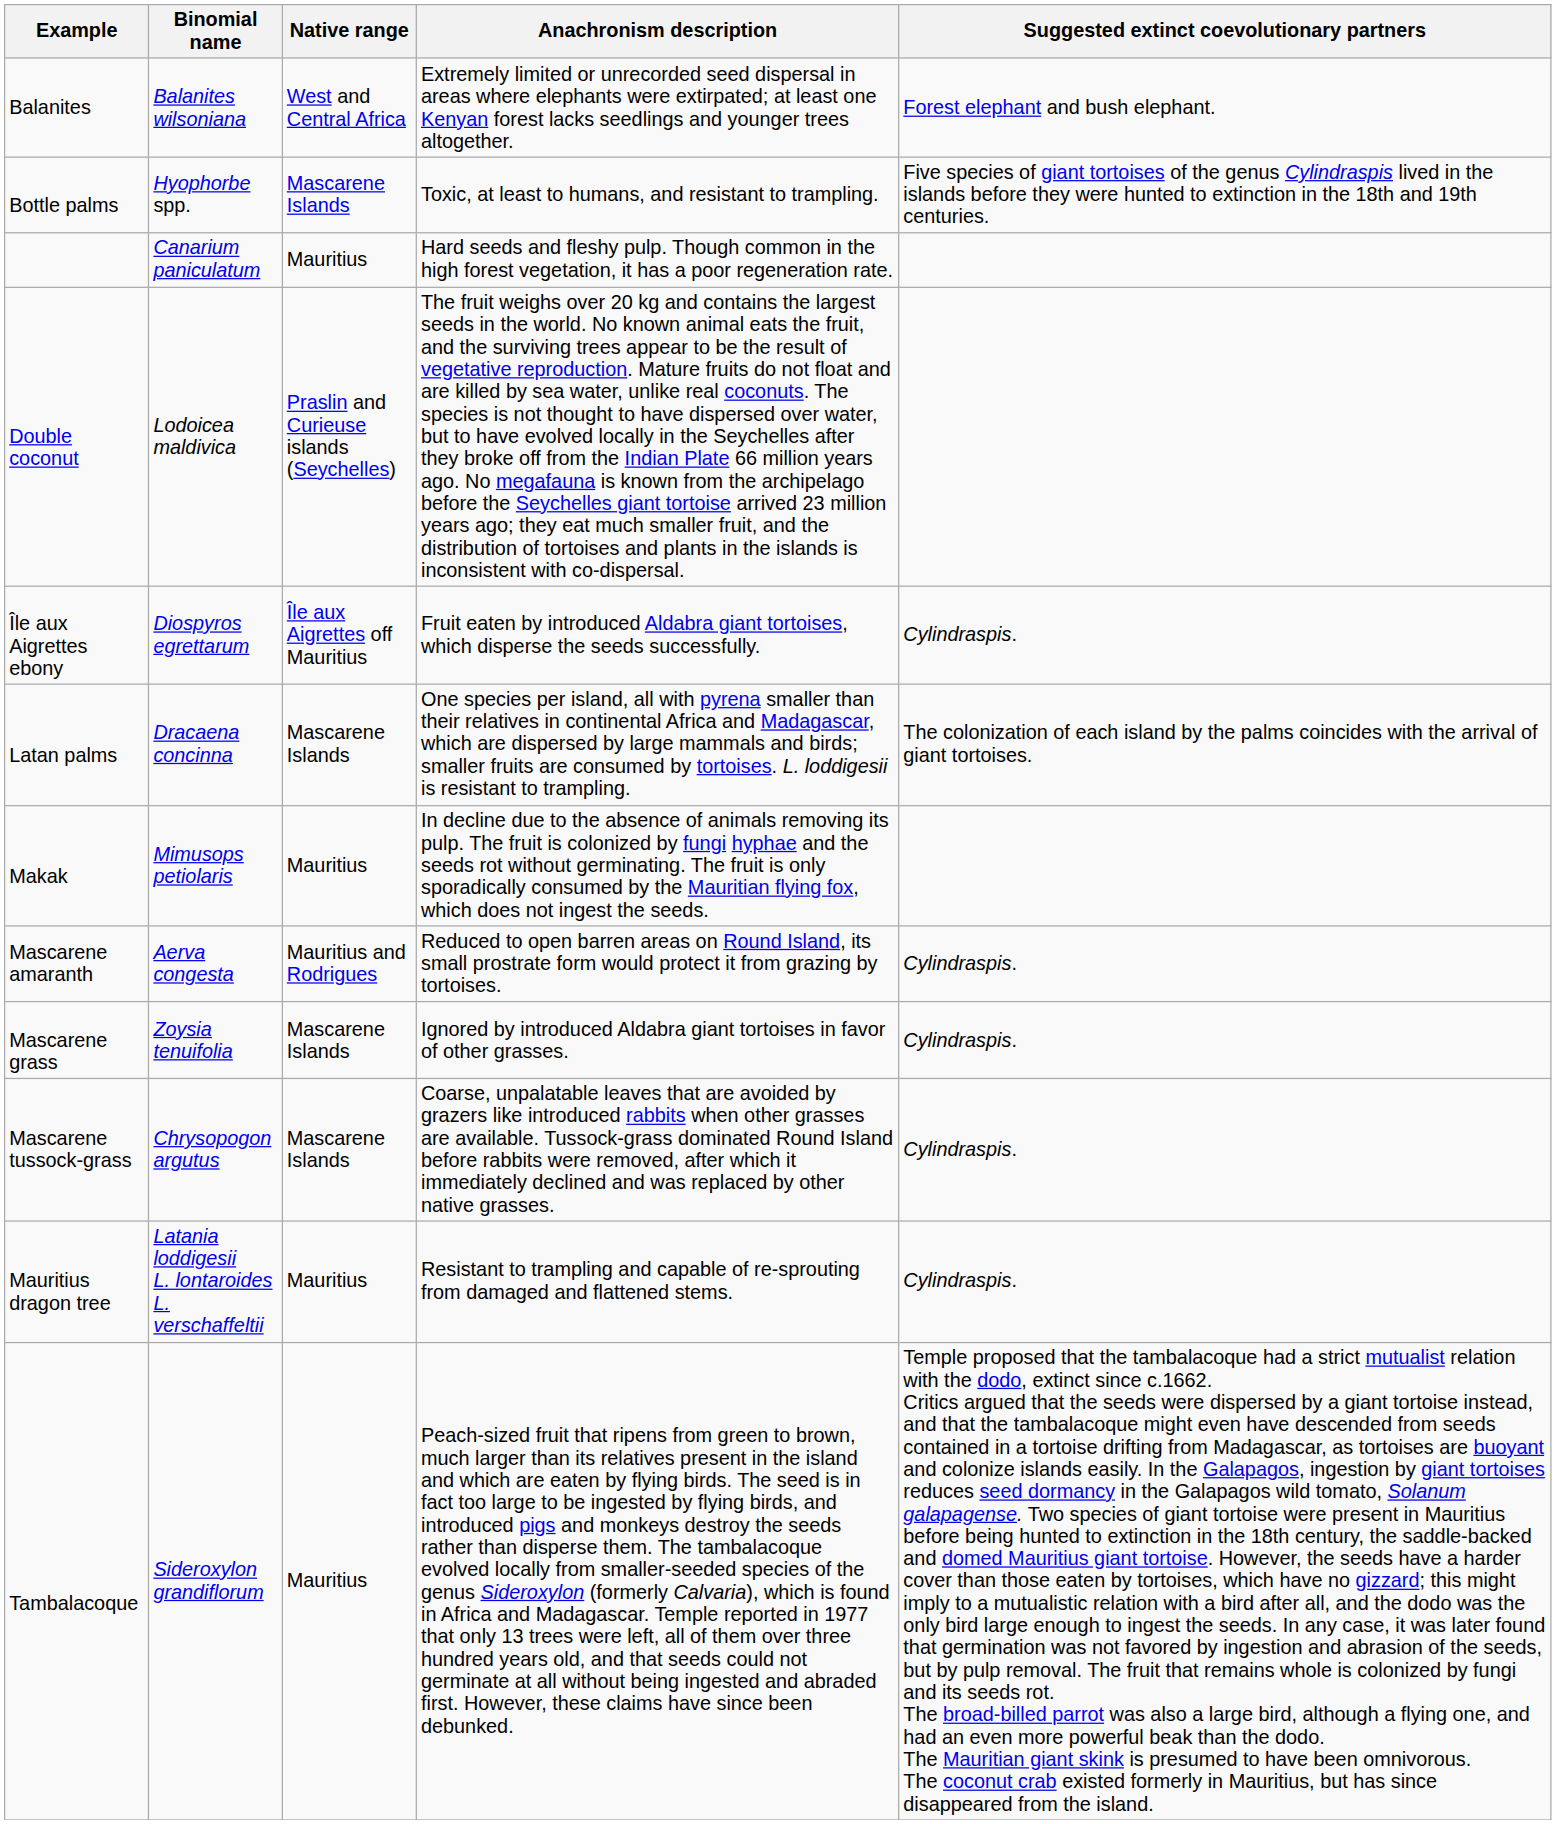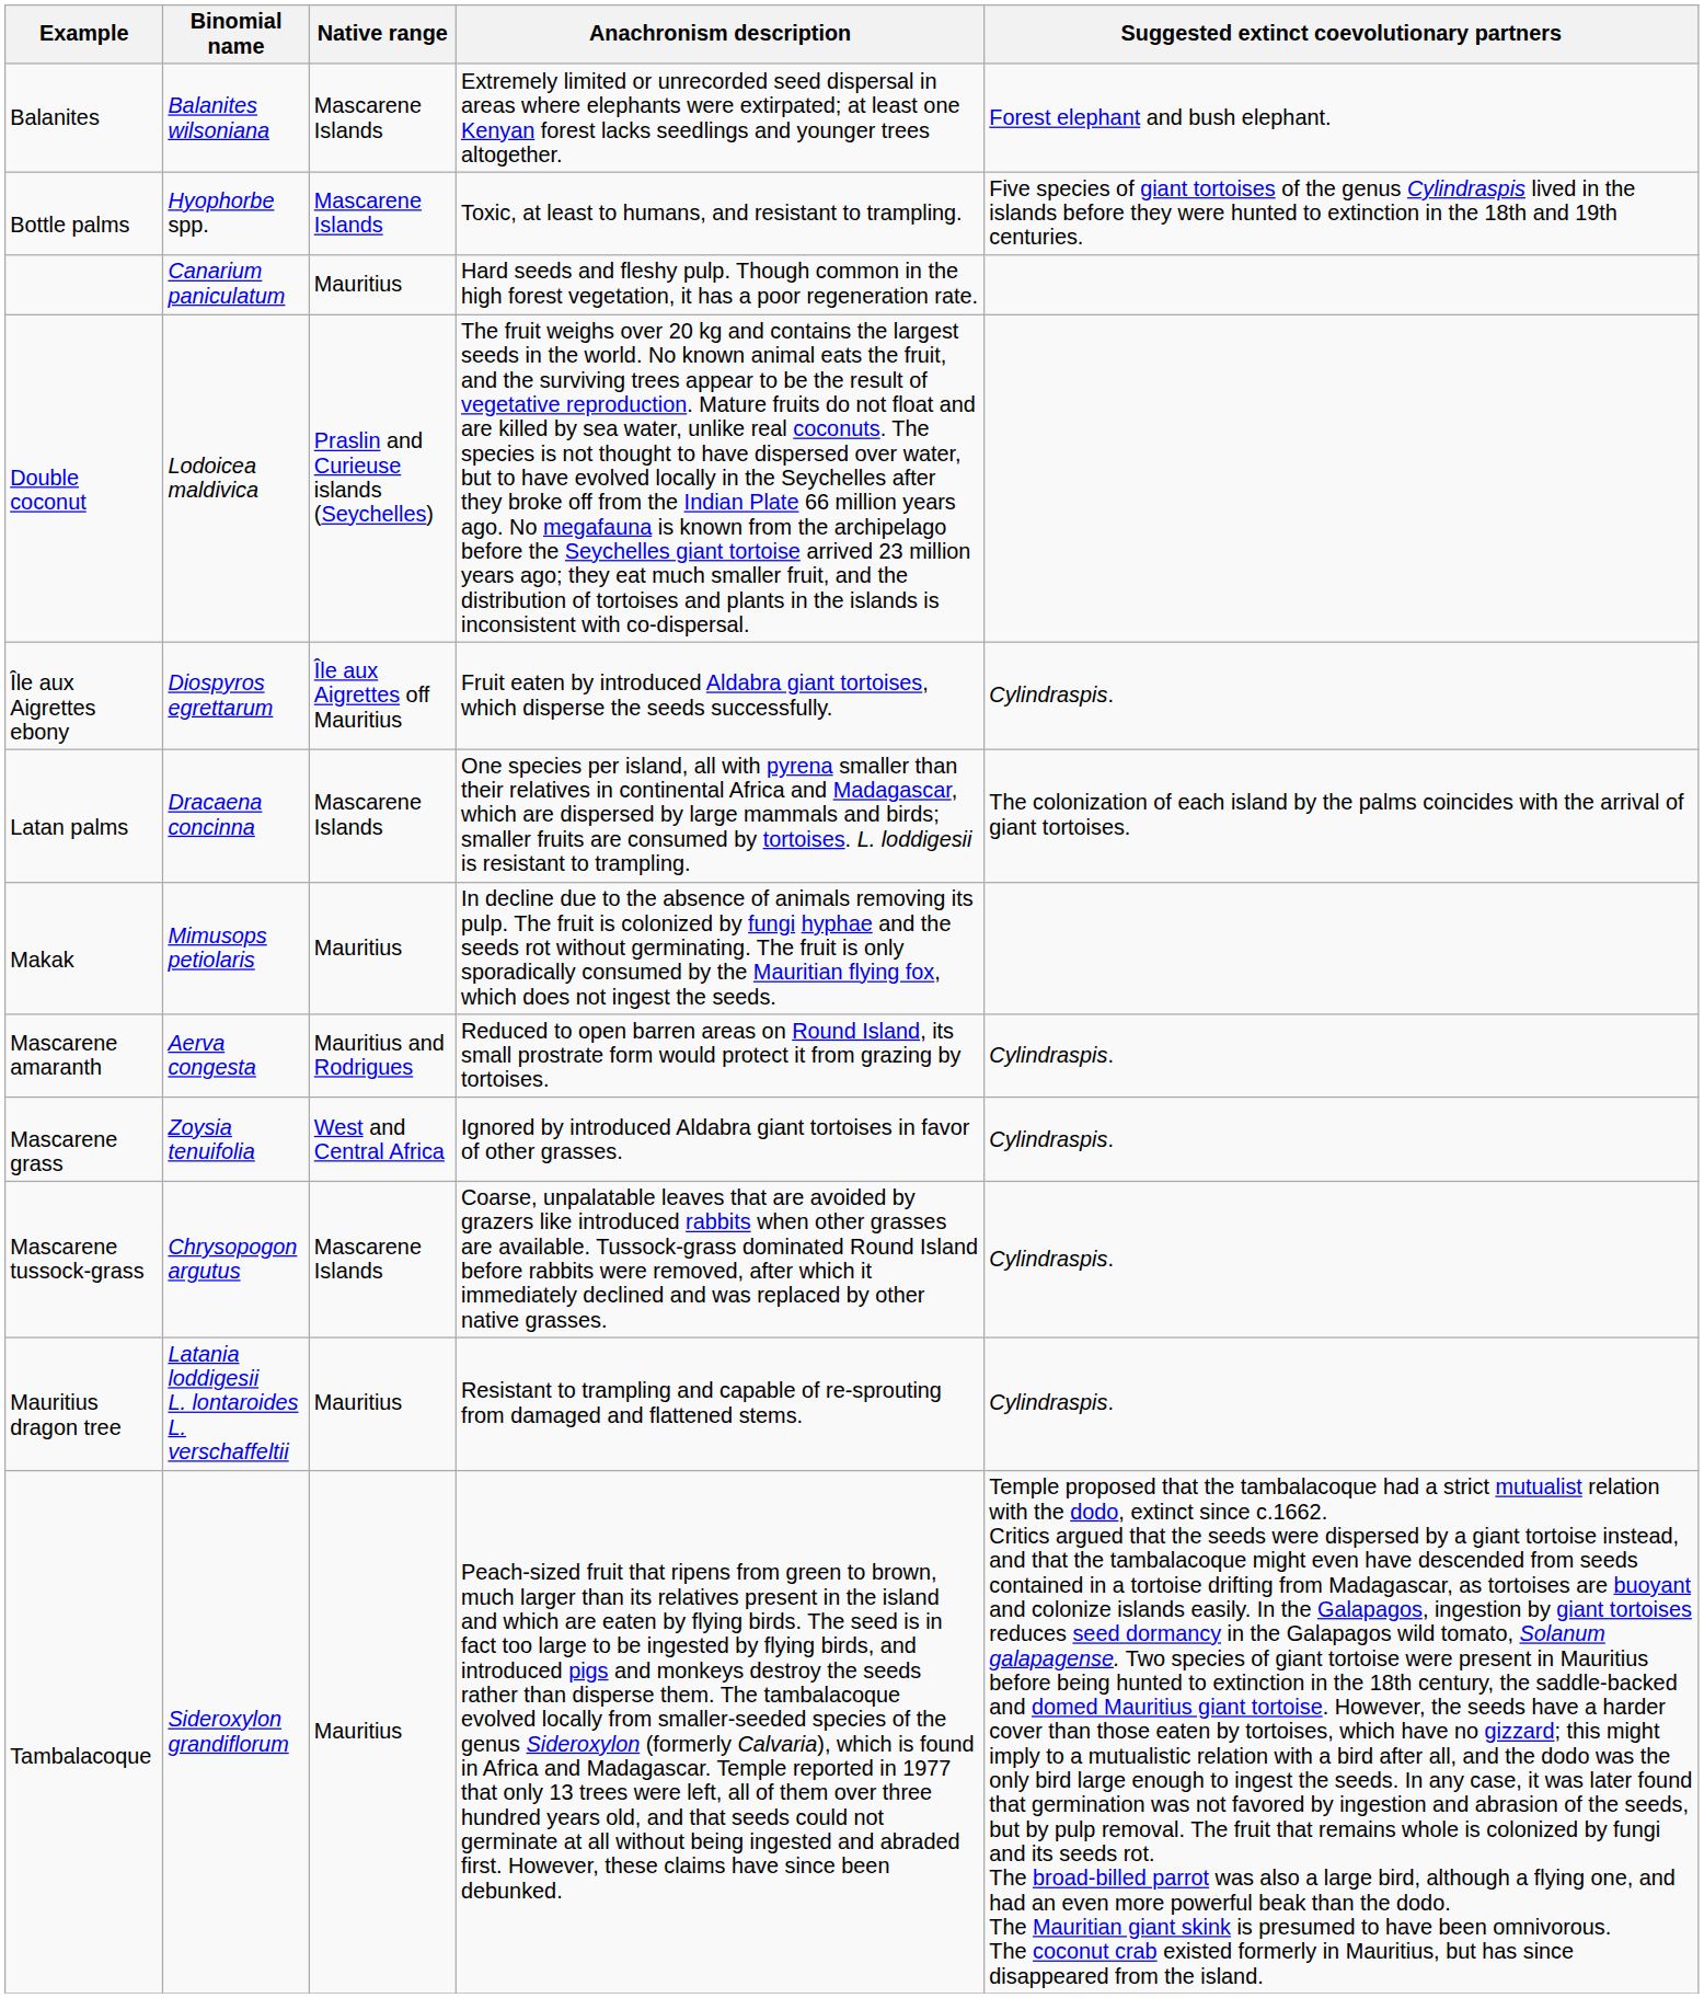 <table class=wikitable>
 <tr>
 <th>Example</th>
 <th>Binomial name</th>
 <th>Native range</th>
 <th>Anachronism description</th>
 <th>Suggested extinct coevolutionary partners</th>
 </tr>
 <tr>
 <td>Balanites</td>
 <td><em><a href='#'>Balanites wilsoniana</a></em></td>
-<td><a href='#'>West</a> and <a href='#'>Central Africa</a></td>
+<td>Mascarene Islands</td>
 <td>Extremely limited or unrecorded seed dispersal in areas where elephants were extirpated; at least one <a href='#'>Kenyan</a> forest lacks seedlings and younger trees altogether.</td>
 <td><a href='#'>Forest elephant</a> and bush elephant.</td>
 </tr>
 <tr>
 <td><br>Bottle palms</td>
 <td><em><a href='#'>Hyophorbe</a></em> spp.</td>
 <td><a href='#'>Mascarene Islands</a></td>
 <td>Toxic, at least to humans, and resistant to trampling.</td>
 <td>Five species of <a href='#'>giant tortoises</a> of the genus <em><a href='#'>Cylindraspis</a></em> lived in the islands before they were hunted to extinction in the 18th and 19th centuries.</td>
 </tr>
 <tr>
 <td></td>
 <td><em><a href='#'>Canarium paniculatum</a></em></td>
 <td>Mauritius</td>
 <td>Hard seeds and fleshy pulp. Though common in the high forest vegetation, it has a poor regeneration rate.</td>
 <td></td>
 </tr>
 <tr>
 <td><br><a href='#'>Double coconut</a></td>
 <td><em>Lodoicea maldivica</em></td>
 <td><a href='#'>Praslin</a> and <a href='#'>Curieuse</a> islands (<a href='#'>Seychelles</a>)</td>
 <td>The fruit weighs over 20 kg and contains the largest seeds in the world. No known animal eats the fruit, and the surviving trees appear to be the result of <a href='#'>vegetative reproduction</a>. Mature fruits do not float and are killed by sea water, unlike real <a href='#'>coconuts</a>. The species is not thought to have dispersed over water, but to have evolved locally in the Seychelles after they broke off from the <a href='#'>Indian Plate</a> 66 million years ago. No <a href='#'>megafauna</a> is known from the archipelago before the <a href='#'>Seychelles giant tortoise</a> arrived 23 million years ago; they eat much smaller fruit, and the distribution of tortoises and plants in the islands is inconsistent with co-dispersal.</td>
 <td></td>
 </tr>
 <tr>
 <td><br>Île aux Aigrettes ebony</td>
 <td><em><a href='#'>Diospyros egrettarum</a></em></td>
 <td><a href='#'>Île aux Aigrettes</a> off Mauritius</td>
 <td>Fruit eaten by introduced <a href='#'>Aldabra giant tortoises</a>, which disperse the seeds successfully.</td>
 <td><em>Cylindraspis</em>.</td>
 </tr>
 <tr>
 <td><br>Latan palms</td>
 <td><em><a href='#'>Dracaena concinna</a></em></td>
 <td>Mascarene Islands</td>
 <td>One species per island, all with <a href='#'>pyrena</a> smaller than their relatives in continental Africa and <a href='#'>Madagascar</a>, which are dispersed by large mammals and birds; smaller fruits are consumed by <a href='#'>tortoises</a>. <em>L. loddigesii</em> is resistant to trampling.</td>
 <td>The colonization of each island by the palms coincides with the arrival of giant tortoises.</td>
 </tr>
 <tr>
 <td><br>Makak</td>
 <td><em><a href='#'>Mimusops petiolaris</a></em></td>
 <td>Mauritius</td>
 <td>In decline due to the absence of animals removing its pulp. The fruit is colonized by <a href='#'>fungi</a> <a href='#'>hyphae</a> and the seeds rot without germinating. The fruit is only sporadically consumed by the <a href='#'>Mauritian flying fox</a>, which does not ingest the seeds.</td>
 <td></td>
 </tr>
 <tr>
 <td>Mascarene amaranth</td>
 <td><em><a href='#'>Aerva congesta</a></em></td>
 <td>Mauritius and <a href='#'>Rodrigues</a></td>
 <td>Reduced to open barren areas on <a href='#'>Round Island</a>, its small prostrate form would protect it from grazing by tortoises.</td>
 <td><em>Cylindraspis</em>.</td>
 </tr>
 <tr>
 <td><br>Mascarene grass</td>
 <td><em><a href='#'>Zoysia tenuifolia</a></em></td>
-<td>Mascarene Islands</td>
+<td><a href='#'>West</a> and <a href='#'>Central Africa</a></td>
 <td>Ignored by introduced Aldabra giant tortoises in favor of other grasses.</td>
 <td><em>Cylindraspis</em>.</td>
 </tr>
 <tr>
 <td>Mascarene tussock-grass</td>
 <td><em><a href='#'>Chrysopogon argutus</a></em></td>
 <td>Mascarene Islands</td>
 <td>Coarse, unpalatable leaves that are avoided by grazers like introduced <a href='#'>rabbits</a> when other grasses are available. Tussock-grass dominated Round Island before rabbits were removed, after which it immediately declined and was replaced by other native grasses.</td>
 <td><em>Cylindraspis</em>.</td>
 </tr>
 <tr>
 <td><br>Mauritius dragon tree</td>
 <td><em><a href='#'>Latania loddigesii</a></em><br><em><a href='#'>L. lontaroides</a></em><br><em><a href='#'>L. verschaffeltii</a></em></td>
 <td>Mauritius</td>
 <td>Resistant to trampling and capable of re-sprouting from damaged and flattened stems.</td>
 <td><em>Cylindraspis</em>.</td>
 </tr>
 <tr>
 <td><br><br>Tambalacoque</td>
 <td><em><a href='#'>Sideroxylon grandiflorum</a></em></td>
 <td>Mauritius</td>
 <td>Peach-sized fruit that ripens from green to brown, much larger than its relatives present in the island and which are eaten by flying birds. The seed is in fact too large to be ingested by flying birds, and introduced <a href='#'>pigs</a> and monkeys destroy the seeds rather than disperse them. The tambalacoque evolved locally from smaller-seeded species of the genus <em><a href='#'>Sideroxylon</a></em> (formerly <em>Calvaria</em>), which is found in Africa and Madagascar. Temple reported in 1977 that only 13 trees were left, all of them over three hundred years old, and that seeds could not germinate at all without being ingested and abraded first. However, these claims have since been debunked.</td>
 <td>Temple proposed that the tambalacoque had a strict <a href='#'>mutualist</a> relation with the <a href='#'>dodo</a>, extinct since c.1662.<br>Critics argued that the seeds were dispersed by a giant tortoise instead, and that the tambalacoque might even have descended from seeds contained in a tortoise drifting from Madagascar, as tortoises are <a href='#'>buoyant</a> and colonize islands easily. In the <a href='#'>Galapagos</a>, ingestion by <a href='#'>giant tortoises</a> reduces <a href='#'>seed dormancy</a> in the Galapagos wild tomato, <em><a href='#'>Solanum galapagense</a>.</em> Two species of giant tortoise were present in Mauritius before being hunted to extinction in the 18th century, the saddle-backed and <a href='#'>domed Mauritius giant tortoise</a>. However, the seeds have a harder cover than those eaten by tortoises, which have no <a href='#'>gizzard</a>; this might imply to a mutualistic relation with a bird after all, and the dodo was the only bird large enough to ingest the seeds. In any case, it was later found that germination was not favored by ingestion and abrasion of the seeds, but by pulp removal. The fruit that remains whole is colonized by fungi and its seeds rot.<br>The <a href='#'>broad-billed parrot</a> was also a large bird, although a flying one, and had an even more powerful beak than the dodo.<br>The <a href='#'>Mauritian giant skink</a> is presumed to have been omnivorous.<br>The <a href='#'>coconut crab</a> existed formerly in Mauritius, but has since disappeared from the island.</td>
 </tr>
 </table>
